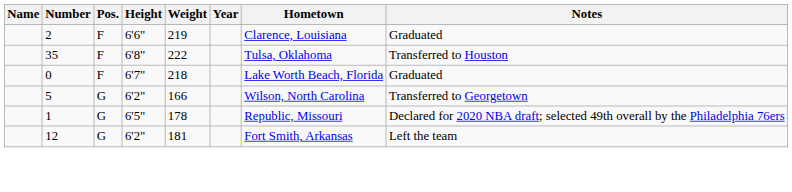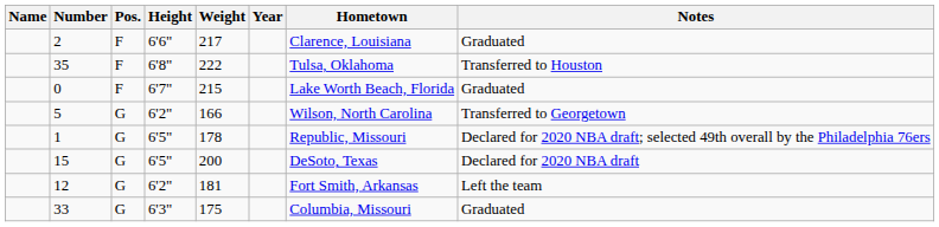 <table class="wikitable sortable" border="1">
 <tr>
 <th>Name</th>
 <th>Number</th>
 <th>Pos.</th>
 <th>Height</th>
 <th>Weight</th>
 <th>Year</th>
 <th>Hometown</th>
 <th class="unsortable">Notes</th>
 </tr>
 <tr>
 <td></td>
 <td>2</td>
 <td>F</td>
 <td>6'6"</td>
-<td>219</td>
+<td>217</td>
 <td></td>
 <td><a href='#'>Clarence, Louisiana</a></td>
 <td>Graduated</td>
 </tr>
 <tr>
 <td></td>
 <td>35</td>
 <td>F</td>
 <td>6'8"</td>
 <td>222</td>
 <td></td>
 <td><a href='#'>Tulsa, Oklahoma</a></td>
 <td>Transferred to <a href='#'>Houston</a></td>
 </tr>
 <tr>
 <td></td>
 <td>0</td>
 <td>F</td>
 <td>6'7"</td>
-<td>218</td>
+<td>215</td>
 <td></td>
 <td><a href='#'>Lake Worth Beach, Florida</a></td>
 <td>Graduated</td>
 </tr>
 <tr>
 <td></td>
 <td>5</td>
 <td>G</td>
 <td>6'2"</td>
 <td>166</td>
 <td></td>
 <td><a href='#'>Wilson, North Carolina</a></td>
 <td>Transferred to <a href='#'>Georgetown</a></td>
 </tr>
 <tr>
 <td></td>
 <td>1</td>
 <td>G</td>
 <td>6'5"</td>
 <td>178</td>
 <td></td>
 <td><a href='#'>Republic, Missouri</a></td>
 <td>Declared for <a href='#'>2020 NBA draft</a>; selected 49th overall by the <a href='#'>Philadelphia 76ers</a></td>
 </tr>
 <tr>
 <td></td>
+<td>15</td>
+<td>G</td>
+<td>6'5"</td>
+<td>200</td>
+<td></td>
+<td><a href='#'>DeSoto, Texas</a></td>
+<td>Declared for <a href='#'>2020 NBA draft</a></td>
+</tr>
+<tr>
+<td></td>
 <td>12</td>
 <td>G</td>
 <td>6'2"</td>
 <td>181</td>
 <td></td>
 <td><a href='#'>Fort Smith, Arkansas</a></td>
 <td>Left the team</td>
 </tr>
+<tr>
+<td></td>
+<td>33</td>
+<td>G</td>
+<td>6'3"</td>
+<td>175</td>
+<td></td>
+<td><a href='#'>Columbia, Missouri</a></td>
+<td>Graduated</td>
+</tr>
 </table>
